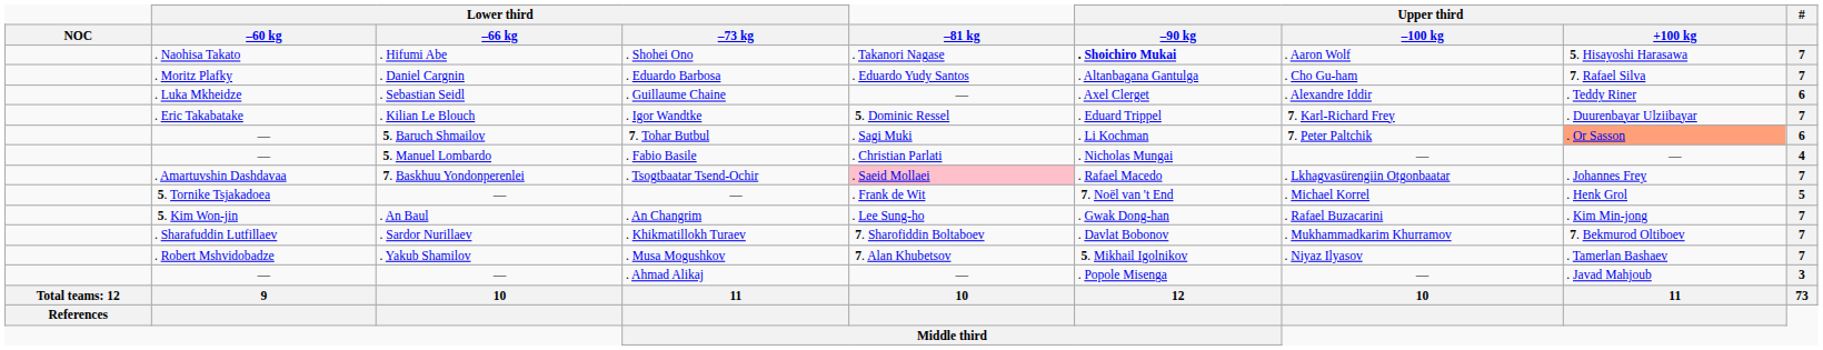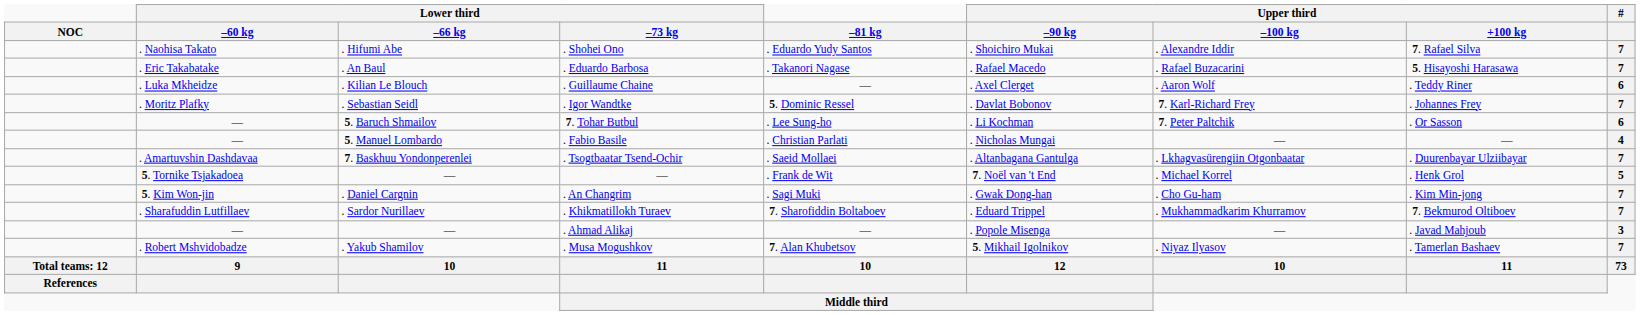 <table class="wikitable sortable" style="width:100%; border: none; font-size:70%">
 <tr>
 <th style="border: none; background: none;"></th>
 <th colspan=3>Lower third</th>
 <th style="border: none; background: none;"></th>
 <th colspan=3>Upper third</th>
 <th>#</th>
 </tr>
 <tr>
 <th>NOC</th>
 <th><a href='#'>–60 kg</a></th>
 <th><a href='#'>–66 kg</a></th>
 <th><a href='#'>–73 kg</a></th>
 <th><a href='#'>–81 kg</a></th>
 <th><a href='#'>–90 kg</a></th>
 <th><a href='#'>–100 kg</a></th>
 <th><a href='#'>+100 kg</a></th>
 <th></th>
 </tr>
 <tr>
 <td></td>
 <td>. <a href='#'>Naohisa Takato</a> </td>
 <td>. <a href='#'>Hifumi Abe</a> </td>
 <td>. <a href='#'>Shohei Ono</a> </td>
+<td>. <a href='#'>Eduardo Yudy Santos</a> </td>
+<td>. <a href='#'>Shoichiro Mukai</a> </td>
+<td>. <a href='#'>Alexandre Iddir</a> </td>
+<td> <strong>7</strong>. <a href='#'>Rafael Silva</a> </td>
+<th>7</th>
+</tr>
+<tr>
+<td></td>
+<td>. <a href='#'>Eric Takabatake</a> </td>
+<td>. <a href='#'>An Baul</a> </td>
+<td>. <a href='#'>Eduardo Barbosa</a> </td>
 <td>. <a href='#'>Takanori Nagase</a> </td>
-<td><strong>. <a href='#'>Shoichiro Mukai</a> </strong></td>
-<td>. <a href='#'>Aaron Wolf</a> </td>
+<td>. <a href='#'>Rafael Macedo</a> </td>
+<td>. <a href='#'>Rafael Buzacarini</a> </td>
 <td> <strong>5</strong>. <a href='#'>Hisayoshi Harasawa</a> </td>
 <th>7</th>
 </tr>
 <tr>
 <td></td>
-<td>. <a href='#'>Moritz Plafky</a> </td>
-<td>. <a href='#'>Daniel Cargnin</a> </td>
-<td>. <a href='#'>Eduardo Barbosa</a> </td>
-<td>. <a href='#'>Eduardo Yudy Santos</a> </td>
-<td>. <a href='#'>Altanbagana Gantulga</a> </td>
-<td>. <a href='#'>Cho Gu-ham</a> </td>
-<td> <strong>7</strong>. <a href='#'>Rafael Silva</a> </td>
-<th>7</th>
-</tr>
-<tr>
-<td></td>
 <td>. <a href='#'>Luka Mkheidze</a> </td>
-<td>. <a href='#'>Sebastian Seidl</a> </td>
+<td>. <a href='#'>Kilian Le Blouch</a> </td>
 <td>. <a href='#'>Guillaume Chaine</a> </td>
 <td align=center>—</td>
 <td>. <a href='#'>Axel Clerget</a> </td>
-<td>. <a href='#'>Alexandre Iddir</a> </td>
+<td>. <a href='#'>Aaron Wolf</a> </td>
 <td>. <a href='#'>Teddy Riner</a> </td>
 <th>6</th>
 </tr>
 <tr>
 <td></td>
-<td>. <a href='#'>Eric Takabatake</a> </td>
-<td>. <a href='#'>Kilian Le Blouch</a> </td>
+<td>. <a href='#'>Moritz Plafky</a> </td>
+<td>. <a href='#'>Sebastian Seidl</a> </td>
 <td>. <a href='#'>Igor Wandtke</a> </td>
 <td> <strong>5</strong>. <a href='#'>Dominic Ressel</a> </td>
-<td>. <a href='#'>Eduard Trippel</a> </td>
+<td>. <a href='#'>Davlat Bobonov</a> </td>
 <td> <strong>7</strong>. <a href='#'>Karl-Richard Frey</a> </td>
-<td>. <a href='#'>Duurenbayar Ulziibayar</a> </td>
+<td>. <a href='#'>Johannes Frey</a> </td>
 <th>7</th>
 </tr>
 <tr>
 <td></td>
 <td align=center>—</td>
 <td> <strong>5</strong>. <a href='#'>Baruch Shmailov</a> </td>
 <td> <strong>7</strong>. <a href='#'>Tohar Butbul</a> </td>
-<td>. <a href='#'>Sagi Muki</a> </td>
+<td>. <a href='#'>Lee Sung-ho</a> </td>
 <td>. <a href='#'>Li Kochman</a> </td>
 <td> <strong>7</strong>. <a href='#'>Peter Paltchik</a> </td>
-<td style="background: lightsalmon;">. <a href='#'>Or Sasson</a> </td>
+<td>. <a href='#'>Or Sasson</a> </td>
 <th>6</th>
 </tr>
 <tr>
 <td></td>
 <td align=center>—</td>
 <td> <strong>5</strong>. <a href='#'>Manuel Lombardo</a> </td>
 <td>. <a href='#'>Fabio Basile</a> </td>
 <td>. <a href='#'>Christian Parlati</a> </td>
 <td>. <a href='#'>Nicholas Mungai</a> </td>
 <td align=center>—</td>
 <td align=center>—</td>
 <th>4</th>
 </tr>
 <tr>
 <td></td>
 <td>. <a href='#'>Amartuvshin Dashdavaa</a> </td>
 <td> <strong>7</strong>. <a href='#'>Baskhuu Yondonperenlei</a> </td>
 <td>. <a href='#'>Tsogtbaatar Tsend-Ochir</a> </td>
-<td style="background: pink;">. <a href='#'>Saeid Mollaei</a> </td>
-<td>. <a href='#'>Rafael Macedo</a> </td>
+<td>. <a href='#'>Saeid Mollaei</a> </td>
+<td>. <a href='#'>Altanbagana Gantulga</a> </td>
 <td>. <a href='#'>Lkhagvasürengiin Otgonbaatar</a> </td>
-<td>. <a href='#'>Johannes Frey</a> </td>
+<td>. <a href='#'>Duurenbayar Ulziibayar</a> </td>
 <th>7</th>
 </tr>
 <tr>
 <td></td>
 <td> <strong>5</strong>. <a href='#'>Tornike Tsjakadoea</a> </td>
 <td align=center>—</td>
 <td align=center>—</td>
 <td>. <a href='#'>Frank de Wit</a> </td>
 <td> <strong>7</strong>. <a href='#'>Noël van 't End</a> </td>
 <td>. <a href='#'>Michael Korrel</a> </td>
 <td>. <a href='#'>Henk Grol</a> </td>
 <th>5</th>
 </tr>
 <tr>
 <td></td>
 <td> <strong>5</strong>. <a href='#'>Kim Won-jin</a> </td>
-<td>. <a href='#'>An Baul</a> </td>
+<td>. <a href='#'>Daniel Cargnin</a> </td>
 <td>. <a href='#'>An Changrim</a> </td>
-<td>. <a href='#'>Lee Sung-ho</a> </td>
+<td>. <a href='#'>Sagi Muki</a> </td>
 <td>. <a href='#'>Gwak Dong-han</a> </td>
-<td>. <a href='#'>Rafael Buzacarini</a> </td>
+<td>. <a href='#'>Cho Gu-ham</a> </td>
 <td>. <a href='#'>Kim Min-jong</a> </td>
 <th>7</th>
 </tr>
 <tr>
 <td></td>
 <td>. <a href='#'>Sharafuddin Lutfillaev</a> </td>
 <td>. <a href='#'>Sardor Nurillaev</a> </td>
 <td>. <a href='#'>Khikmatillokh Turaev</a> </td>
 <td> <strong>7</strong>. <a href='#'>Sharofiddin Boltaboev</a> </td>
-<td>. <a href='#'>Davlat Bobonov</a> </td>
+<td>. <a href='#'>Eduard Trippel</a> </td>
 <td>. <a href='#'>Mukhammadkarim Khurramov</a> </td>
 <td> <strong>7</strong>. <a href='#'>Bekmurod Oltiboev</a> </td>
-<th>7</th>
-</tr>
-<tr>
-<td></td>
-<td>. <a href='#'>Robert Mshvidobadze</a> </td>
-<td>. <a href='#'>Yakub Shamilov</a> </td>
-<td>. <a href='#'>Musa Mogushkov</a> </td>
-<td> <strong>7</strong>. <a href='#'>Alan Khubetsov</a> </td>
-<td> <strong>5</strong>. <a href='#'>Mikhail Igolnikov</a> </td>
-<td>. <a href='#'>Niyaz Ilyasov</a> </td>
-<td>. <a href='#'>Tamerlan Bashaev</a> </td>
 <th>7</th>
 </tr>
 <tr>
 <td></td>
 <td align=center>—</td>
 <td align=center>—</td>
 <td>. <a href='#'>Ahmad Alikaj</a> </td>
 <td align=center>—</td>
 <td>. <a href='#'>Popole Misenga</a> </td>
 <td align=center>—</td>
 <td>. <a href='#'>Javad Mahjoub</a> </td>
 <th>3</th>
+</tr>
+<tr>
+<td></td>
+<td>. <a href='#'>Robert Mshvidobadze</a> </td>
+<td>. <a href='#'>Yakub Shamilov</a> </td>
+<td>. <a href='#'>Musa Mogushkov</a> </td>
+<td> <strong>7</strong>. <a href='#'>Alan Khubetsov</a> </td>
+<td> <strong>5</strong>. <a href='#'>Mikhail Igolnikov</a> </td>
+<td>. <a href='#'>Niyaz Ilyasov</a> </td>
+<td>. <a href='#'>Tamerlan Bashaev</a> </td>
+<th>7</th>
 </tr>
 <tr>
 <th>Total teams: 12</th>
 <th>9</th>
 <th>10</th>
 <th>11</th>
 <th>10</th>
 <th>12</th>
 <th>10</th>
 <th>11</th>
 <th>73</th>
 </tr>
 <tr>
 <th>References</th>
 <th></th>
 <th></th>
 <th></th>
 <th></th>
 <th></th>
 <th></th>
 <th></th>
 </tr>
 <tr>
 <th colspan=3 style="border: none; background: none;"></th>
 <th colspan=3>Middle third</th>
 <th style="border: none; background: none;"></th>
 </tr>
 </table>
